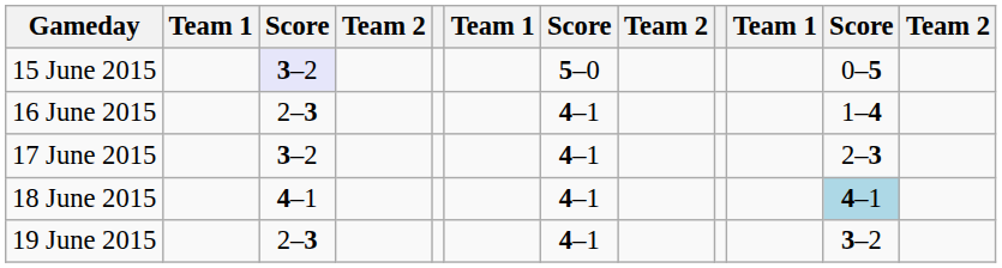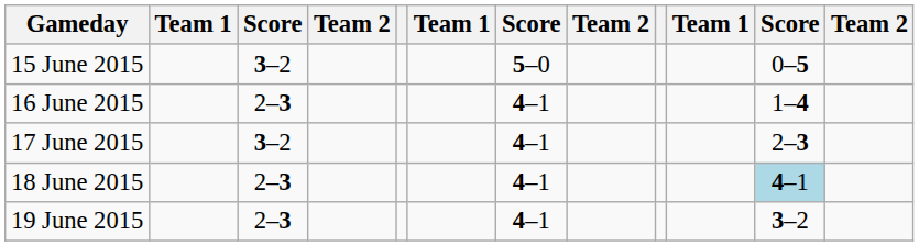 <table class="wikitable">
 <tr>
 <th>Gameday</th>
 <th>Team 1</th>
 <th>Score</th>
 <th>Team 2</th>
 <th></th>
 <th>Team 1</th>
 <th>Score</th>
 <th>Team 2</th>
 <th></th>
 <th>Team 1</th>
 <th>Score</th>
 <th>Team 2</th>
 </tr>
 <tr>
 <td>15 June 2015</td>
 <td><strong></strong></td>
-<td align="center" style="background: lavender;"><strong>3</strong>–2</td>
+<td align="center"><strong>3</strong>–2</td>
 <td></td>
 <td></td>
 <td><strong></strong></td>
 <td align="center"><strong>5</strong>–0</td>
 <td></td>
 <td></td>
 <td></td>
 <td align="center">0–<strong>5</strong></td>
 <td><strong></strong></td>
 </tr>
 <tr>
 <td>16 June 2015</td>
 <td></td>
 <td align="center">2–<strong>3</strong></td>
 <td><strong></strong></td>
 <td></td>
 <td><strong></strong></td>
 <td align="center"><strong>4</strong>–1</td>
 <td></td>
 <td></td>
 <td></td>
 <td align="center">1–<strong>4</strong></td>
 <td><strong></strong></td>
 </tr>
 <tr>
 <td>17 June 2015</td>
 <td><strong></strong></td>
 <td align="center"><strong>3</strong>–2</td>
 <td></td>
 <td></td>
 <td><strong></strong></td>
 <td align="center"><strong>4</strong>–1</td>
 <td></td>
 <td></td>
 <td></td>
 <td align="center">2–<strong>3</strong></td>
 <td><strong></strong></td>
 </tr>
 <tr>
 <td>18 June 2015</td>
 <td><strong></strong></td>
-<td align="center"><strong>4</strong>–1</td>
+<td align="center">2–<strong>3</strong></td>
 <td></td>
 <td></td>
 <td><strong></strong></td>
 <td align="center"><strong>4</strong>–1</td>
 <td></td>
 <td></td>
 <td><strong></strong></td>
 <td align="center" style="background: lightblue;"><strong>4</strong>–1</td>
 <td></td>
 </tr>
 <tr>
 <td>19 June 2015</td>
 <td></td>
 <td align="center">2–<strong>3</strong></td>
 <td><strong></strong></td>
 <td></td>
 <td><strong></strong></td>
 <td align="center"><strong>4</strong>–1</td>
 <td></td>
 <td></td>
 <td><strong></strong></td>
 <td align="center"><strong>3</strong>–2</td>
 <td></td>
 </tr>
 </table>
